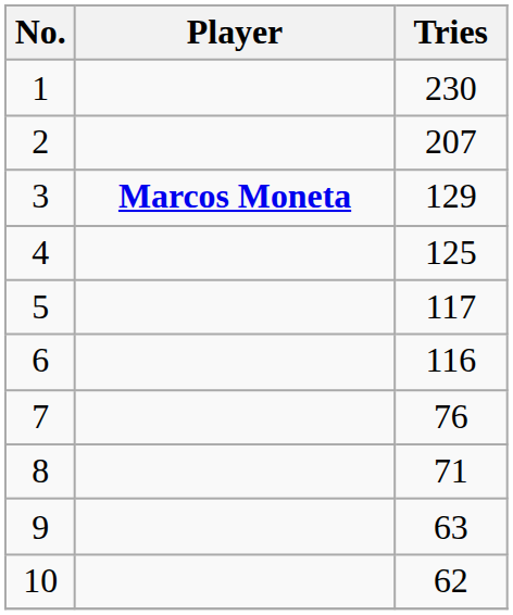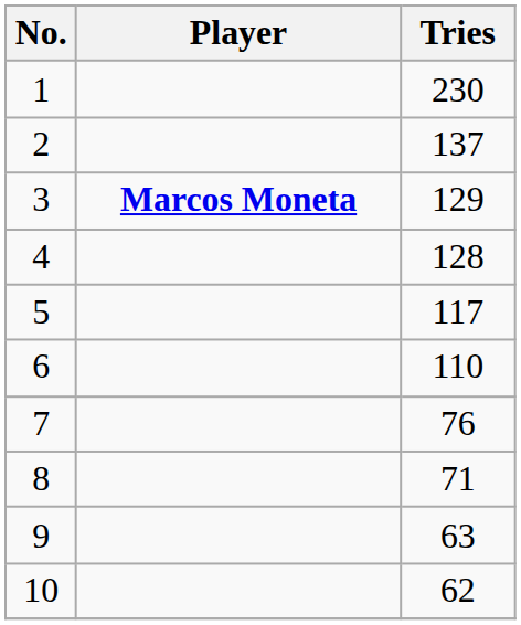 <table class="wikitable sortable" style="text-align:center">
 <tr>
 <th width=25>No.</th>
 <th width=140>Player</th>
 <th width=45>Tries</th>
 </tr>
 <tr>
 <td>1</td>
 <td></td>
 <td>230</td>
 </tr>
 <tr>
 <td>2</td>
 <td><strong></strong></td>
-<td>207</td>
+<td>137</td>
 </tr>
 <tr>
 <td>3</td>
 <td><strong><a href='#'>Marcos Moneta</a></strong></td>
 <td>129</td>
 </tr>
 <tr>
 <td>4</td>
 <td><strong></strong></td>
-<td>125</td>
+<td>128</td>
 </tr>
 <tr>
 <td>5</td>
 <td><strong></strong></td>
 <td>117</td>
 </tr>
 <tr>
 <td>6</td>
 <td><strong></strong></td>
-<td>116</td>
+<td>110</td>
 </tr>
 <tr>
 <td>7</td>
 <td></td>
 <td>76</td>
 </tr>
 <tr>
 <td>8</td>
 <td></td>
 <td>71</td>
 </tr>
 <tr>
 <td>9</td>
 <td></td>
 <td>63</td>
 </tr>
 <tr>
 <td>10</td>
 <td><strong></strong></td>
 <td>62</td>
 </tr>
 <tr>
 </tr>
 </table>
